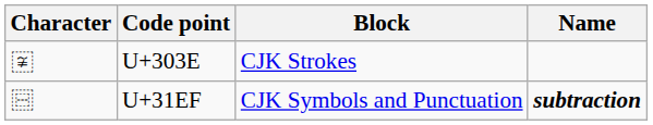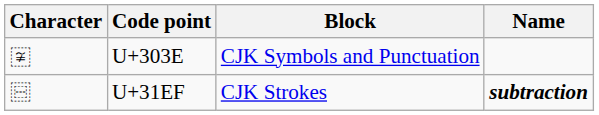 <table border="1"  class="wikitable">
 <tr>
 <th>Character</th>
 <th>Code point</th>
 <th>Block</th>
 <th>Name</th>
 </tr>
 <tr>
 <td>〾</td>
 <td>U+303E</td>
-<td><a href='#'>CJK Strokes</a></td>
+<td><a href='#'>CJK Symbols and Punctuation</a></td>
 <td></td>
 </tr>
 <tr>
 <td>㇯</td>
 <td>U+31EF</td>
-<td><a href='#'>CJK Symbols and Punctuation</a></td>
+<td><a href='#'>CJK Strokes</a></td>
 <td><strong> <em>subtraction</em></strong></td>
 </tr>
 </table>
